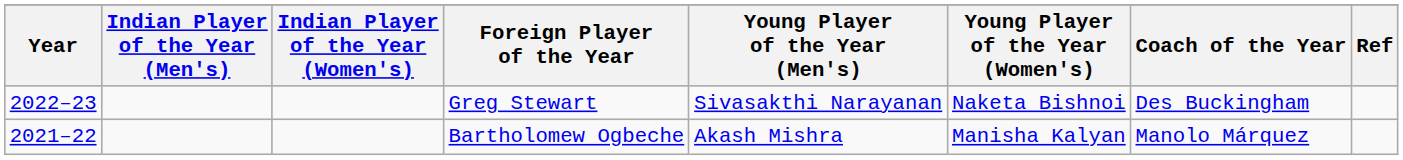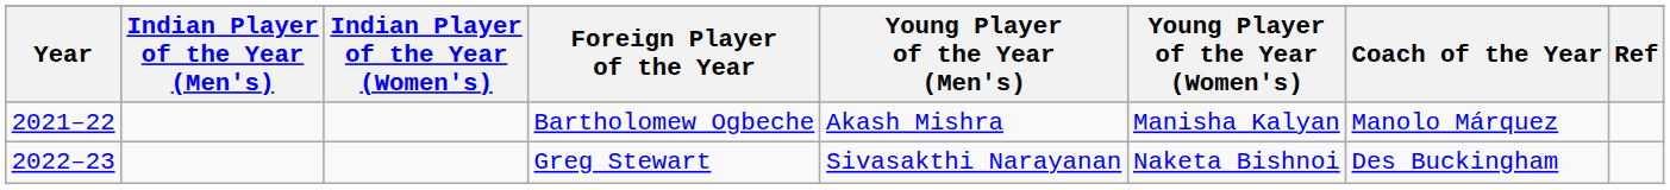 <table class="sortable wikitable nowrap"  style="text-align: center;">
 <tr>
 </tr>
 <tr>
 <th>Year</th>
 <th><a href='#'>Indian Player<br>of the Year<br>(Men's)</a></th>
 <th><a href='#'>Indian Player<br>of the Year<br>(Women's)</a></th>
 <th>Foreign Player<br>of the Year</th>
 <th>Young Player<br>of the Year<br>(Men's)</th>
 <th>Young Player<br>of the Year<br>(Women's)</th>
 <th>Coach of the Year</th>
 <th>Ref</th>
 </tr>
 <tr>
+<td><a href='#'>2021–22</a></td>
+<td align=left></td>
+<td align=left></td>
+<td align=left> <a href='#'>Bartholomew Ogbeche</a></td>
+<td align=left><a href='#'>Akash Mishra</a></td>
+<td align=left><a href='#'>Manisha Kalyan</a></td>
+<td align=left> <a href='#'>Manolo Márquez</a></td>
+<td></td>
+</tr>
+<tr>
 <td><a href='#'>2022–23</a></td>
 <td align=left></td>
 <td align=left></td>
 <td align=left> <a href='#'>Greg Stewart</a></td>
 <td align=left><a href='#'>Sivasakthi Narayanan</a></td>
 <td align=left><a href='#'>Naketa Bishnoi</a></td>
 <td align=left> <a href='#'>Des Buckingham</a></td>
 <td></td>
 </tr>
-<tr>
-<td><a href='#'>2021–22</a></td>
-<td align=left></td>
-<td align=left></td>
-<td align=left> <a href='#'>Bartholomew Ogbeche</a></td>
-<td align=left><a href='#'>Akash Mishra</a></td>
-<td align=left><a href='#'>Manisha Kalyan</a></td>
-<td align=left> <a href='#'>Manolo Márquez</a></td>
-<td></td>
-</tr>
 </table>
